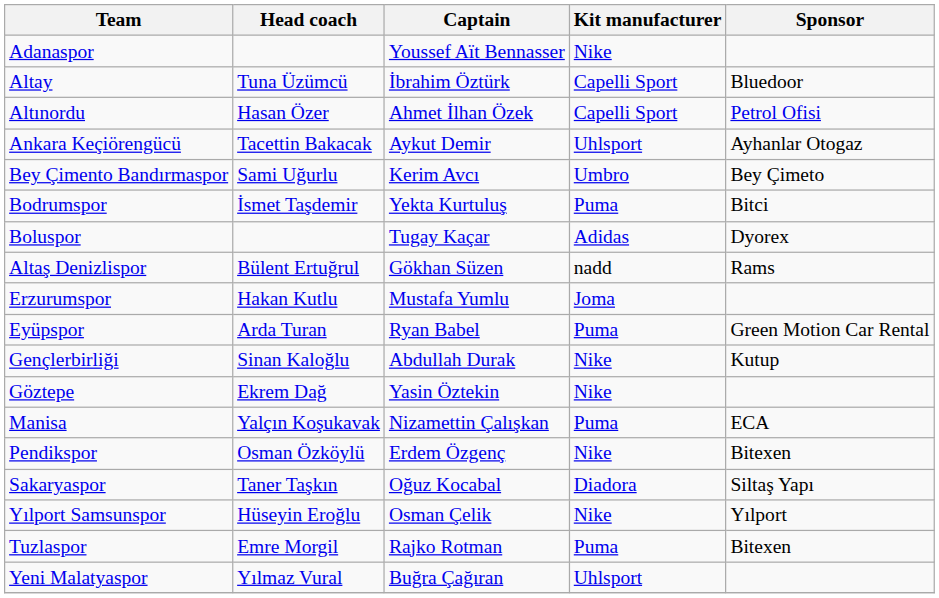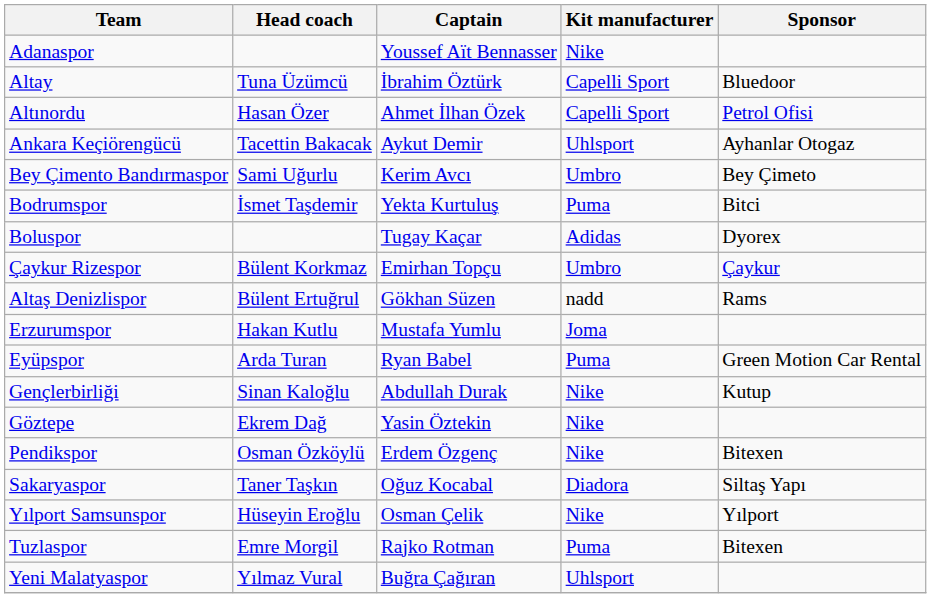 <table class="wikitable sortable" style="text-align: left;">
 <tr>
 <th>Team</th>
 <th>Head coach</th>
 <th>Captain</th>
 <th>Kit manufacturer</th>
 <th>Sponsor</th>
 </tr>
 <tr>
 <td><a href='#'>Adanaspor</a></td>
 <td></td>
 <td> <a href='#'>Youssef Aït Bennasser</a></td>
 <td><a href='#'>Nike</a></td>
 <td></td>
 </tr>
 <tr>
 <td><a href='#'>Altay</a></td>
 <td> <a href='#'>Tuna Üzümcü</a></td>
 <td> <a href='#'>İbrahim Öztürk</a></td>
 <td><a href='#'>Capelli Sport</a></td>
 <td>Bluedoor</td>
 </tr>
 <tr>
 <td><a href='#'>Altınordu</a></td>
 <td> <a href='#'>Hasan Özer</a></td>
 <td> <a href='#'>Ahmet İlhan Özek</a></td>
 <td><a href='#'>Capelli Sport</a></td>
 <td><a href='#'>Petrol Ofisi</a></td>
 </tr>
 <tr>
 <td><a href='#'>Ankara Keçiörengücü</a></td>
 <td> <a href='#'>Tacettin Bakacak</a></td>
 <td> <a href='#'>Aykut Demir</a></td>
 <td><a href='#'>Uhlsport</a></td>
 <td>Ayhanlar Otogaz</td>
 </tr>
 <tr>
 <td><a href='#'>Bey Çimento Bandırmaspor</a></td>
 <td> <a href='#'>Sami Uğurlu</a></td>
 <td> <a href='#'>Kerim Avcı</a></td>
 <td><a href='#'>Umbro</a></td>
 <td>Bey Çimeto</td>
 </tr>
 <tr>
 <td><a href='#'>Bodrumspor</a></td>
 <td> <a href='#'>İsmet Taşdemir</a></td>
 <td> <a href='#'>Yekta Kurtuluş</a></td>
 <td><a href='#'>Puma</a></td>
 <td>Bitci</td>
 </tr>
 <tr>
 <td><a href='#'>Boluspor</a></td>
 <td></td>
 <td> <a href='#'>Tugay Kaçar</a></td>
 <td><a href='#'>Adidas</a></td>
 <td>Dyorex</td>
 </tr>
 <tr>
+<td><a href='#'>Çaykur Rizespor</a></td>
+<td> <a href='#'>Bülent Korkmaz</a></td>
+<td> <a href='#'>Emirhan Topçu</a></td>
+<td><a href='#'>Umbro</a></td>
+<td><a href='#'>Çaykur</a></td>
+</tr>
+<tr>
 <td><a href='#'>Altaş Denizlispor</a></td>
 <td> <a href='#'>Bülent Ertuğrul</a></td>
 <td> <a href='#'>Gökhan Süzen</a></td>
 <td>nadd</td>
 <td>Rams</td>
 </tr>
 <tr>
 <td><a href='#'>Erzurumspor</a></td>
 <td> <a href='#'>Hakan Kutlu</a></td>
 <td> <a href='#'>Mustafa Yumlu</a></td>
 <td><a href='#'>Joma</a></td>
 <td></td>
 </tr>
 <tr>
 <td><a href='#'>Eyüpspor</a></td>
 <td> <a href='#'>Arda Turan</a></td>
 <td> <a href='#'>Ryan Babel</a></td>
 <td><a href='#'>Puma</a></td>
 <td>Green Motion Car Rental</td>
 </tr>
 <tr>
 <td><a href='#'>Gençlerbirliği</a></td>
 <td> <a href='#'>Sinan Kaloğlu</a></td>
 <td> <a href='#'>Abdullah Durak</a></td>
 <td><a href='#'>Nike</a></td>
 <td>Kutup</td>
 </tr>
 <tr>
 <td><a href='#'>Göztepe</a></td>
 <td> <a href='#'>Ekrem Dağ</a></td>
 <td> <a href='#'>Yasin Öztekin</a></td>
 <td><a href='#'>Nike</a></td>
 <td></td>
-</tr>
-<tr>
-<td><a href='#'>Manisa</a></td>
-<td> <a href='#'>Yalçın Koşukavak</a></td>
-<td> <a href='#'>Nizamettin Çalışkan</a></td>
-<td><a href='#'>Puma</a></td>
-<td>ECA</td>
 </tr>
 <tr>
 <td><a href='#'>Pendikspor</a></td>
 <td> <a href='#'>Osman Özköylü</a></td>
 <td> <a href='#'>Erdem Özgenç</a></td>
 <td><a href='#'>Nike</a></td>
 <td>Bitexen</td>
 </tr>
 <tr>
 <td><a href='#'>Sakaryaspor</a></td>
 <td> <a href='#'>Taner Taşkın</a></td>
 <td> <a href='#'>Oğuz Kocabal</a></td>
 <td><a href='#'>Diadora</a></td>
 <td>Siltaş Yapı</td>
 </tr>
 <tr>
 <td><a href='#'>Yılport Samsunspor</a></td>
 <td> <a href='#'>Hüseyin Eroğlu</a></td>
 <td> <a href='#'>Osman Çelik</a></td>
 <td><a href='#'>Nike</a></td>
 <td>Yılport</td>
 </tr>
 <tr>
 <td><a href='#'>Tuzlaspor</a></td>
 <td> <a href='#'>Emre Morgil</a></td>
 <td> <a href='#'>Rajko Rotman</a></td>
 <td><a href='#'>Puma</a></td>
 <td>Bitexen</td>
 </tr>
 <tr>
 <td><a href='#'>Yeni Malatyaspor</a></td>
 <td> <a href='#'>Yılmaz Vural</a></td>
 <td> <a href='#'>Buğra Çağıran</a></td>
 <td><a href='#'>Uhlsport</a></td>
 <td></td>
 </tr>
 <tr>
 </tr>
 </table>
